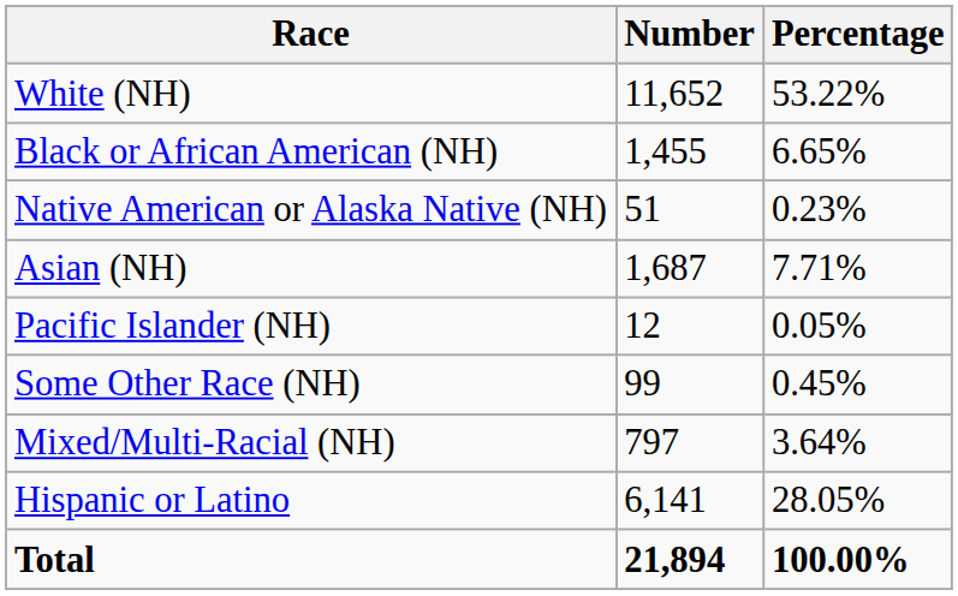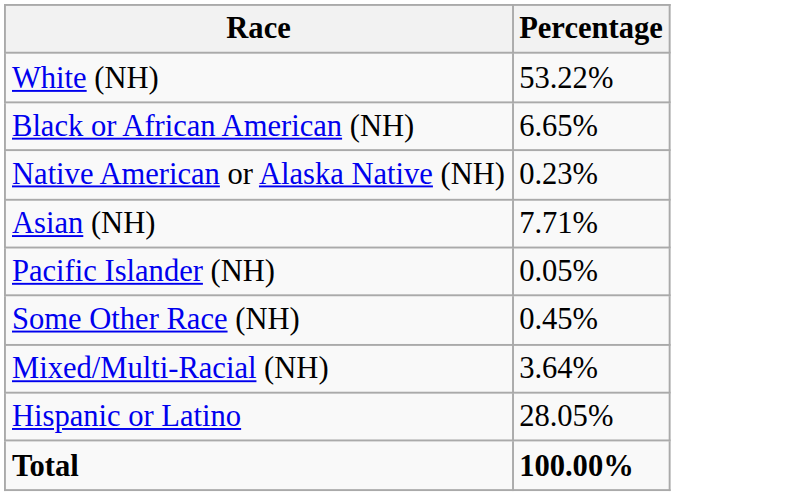 <table class="wikitable">
 <tr>
 <th>Race</th>
-<th>Number</th>
 <th>Percentage</th>
 </tr>
 <tr>
 <td><a href='#'>White</a> (NH)</td>
-<td>11,652</td>
 <td>53.22%</td>
 </tr>
 <tr>
 <td><a href='#'>Black or African American</a> (NH)</td>
-<td>1,455</td>
 <td>6.65%</td>
 </tr>
 <tr>
 <td><a href='#'>Native American</a> or <a href='#'>Alaska Native</a> (NH)</td>
-<td>51</td>
 <td>0.23%</td>
 </tr>
 <tr>
 <td><a href='#'>Asian</a> (NH)</td>
-<td>1,687</td>
 <td>7.71%</td>
 </tr>
 <tr>
 <td><a href='#'>Pacific Islander</a> (NH)</td>
-<td>12</td>
 <td>0.05%</td>
 </tr>
 <tr>
 <td><a href='#'>Some Other Race</a> (NH)</td>
-<td>99</td>
 <td>0.45%</td>
 </tr>
 <tr>
 <td><a href='#'>Mixed/Multi-Racial</a> (NH)</td>
-<td>797</td>
 <td>3.64%</td>
 </tr>
 <tr>
 <td><a href='#'>Hispanic or Latino</a></td>
-<td>6,141</td>
 <td>28.05%</td>
 </tr>
 <tr>
 <td><strong>Total</strong></td>
-<td><strong>21,894</strong></td>
 <td><strong>100.00%</strong></td>
 </tr>
 </table>
